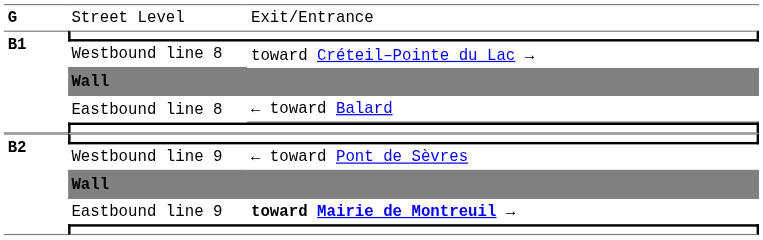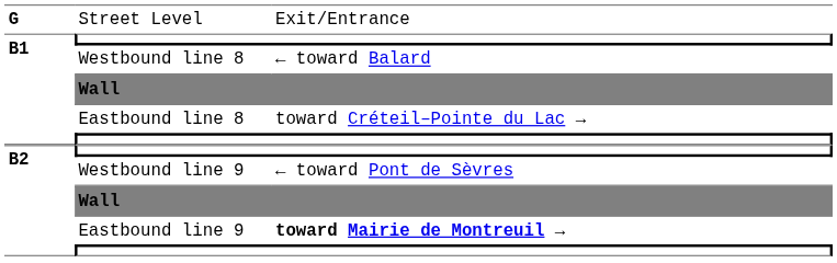 <table border=0 cellspacing=0 cellpadding=3>
 <tr>
 <td style="border-top:solid 1px gray;" width=50 valign=top><strong>G</strong></td>
 <td style="border-top:solid 1px gray;" width=100 valign=top>Street Level</td>
 <td style="border-top:solid 1px gray;" width=450 valign=top>Exit/Entrance</td>
 </tr>
 <tr>
 <td style="border-top:solid 1px gray;border-bottom:solid 1px gray;" width=50 rowspan=5 valign=top><strong>B1</strong></td>
 <td style="border-top:solid 1px gray;border-right:solid 2px black;border-left:solid 2px black;border-bottom:solid 2px black;text-align:center;" colspan=2></td>
 </tr>
 <tr>
 <td style="border-bottom:solid 1px gray;" width=150>Westbound line 8</td>
-<td>   toward <a href='#'>Créteil–Pointe du Lac</a>  →</td>
+<td style="border-bottom:solid 1px gray;" width=450>←   toward <a href='#'>Balard</a> </td>
 </tr>
 <tr bgcolor="grey">
 <td style="border-bottom:solid 1px gray;border-top:solid 1px gray;" colspan=2><strong>Wall</strong></td>
 </tr>
 <tr>
 <td>Eastbound line 8</td>
-<td style="border-bottom:solid 1px gray;" width=450>←   toward <a href='#'>Balard</a> </td>
+<td>   toward <a href='#'>Créteil–Pointe du Lac</a>  →</td>
 </tr>
 <tr>
 <td style="border-top:solid 2px black;border-right:solid 2px black;border-left:solid 2px black;border-bottom:solid 1px gray;text-align:center;" colspan=2></td>
 </tr>
 <tr>
 <td style="border-top:solid 1px gray;border-bottom:solid 1px gray;" width=50 rowspan=5 valign=top><strong>B2</strong></td>
 <td style="border-top:solid 1px gray;border-right:solid 2px black;border-left:solid 2px black;border-bottom:solid 2px black;text-align:center;" colspan=2></td>
 </tr>
 <tr>
 <td style="border-bottom:solid 1px gray;">Westbound line 9</td>
 <td style="border-bottom:solid 1px gray;">←   toward <a href='#'>Pont de Sèvres</a> </td>
 </tr>
 <tr bgcolor="grey">
 <td style="border-bottom:solid 1px gray;border-top:solid 1px gray;" colspan=2><strong>Wall</strong></td>
 </tr>
 <tr>
 <td>Eastbound line 9</td>
 <td><strong>   toward <a href='#'>Mairie de Montreuil</a>  →</strong></td>
 </tr>
 <tr>
 <td style="border-top:solid 2px black;border-right:solid 2px black;border-left:solid 2px black;border-bottom:solid 1px gray;text-align:center;" colspan=2></td>
 </tr>
 </table>
